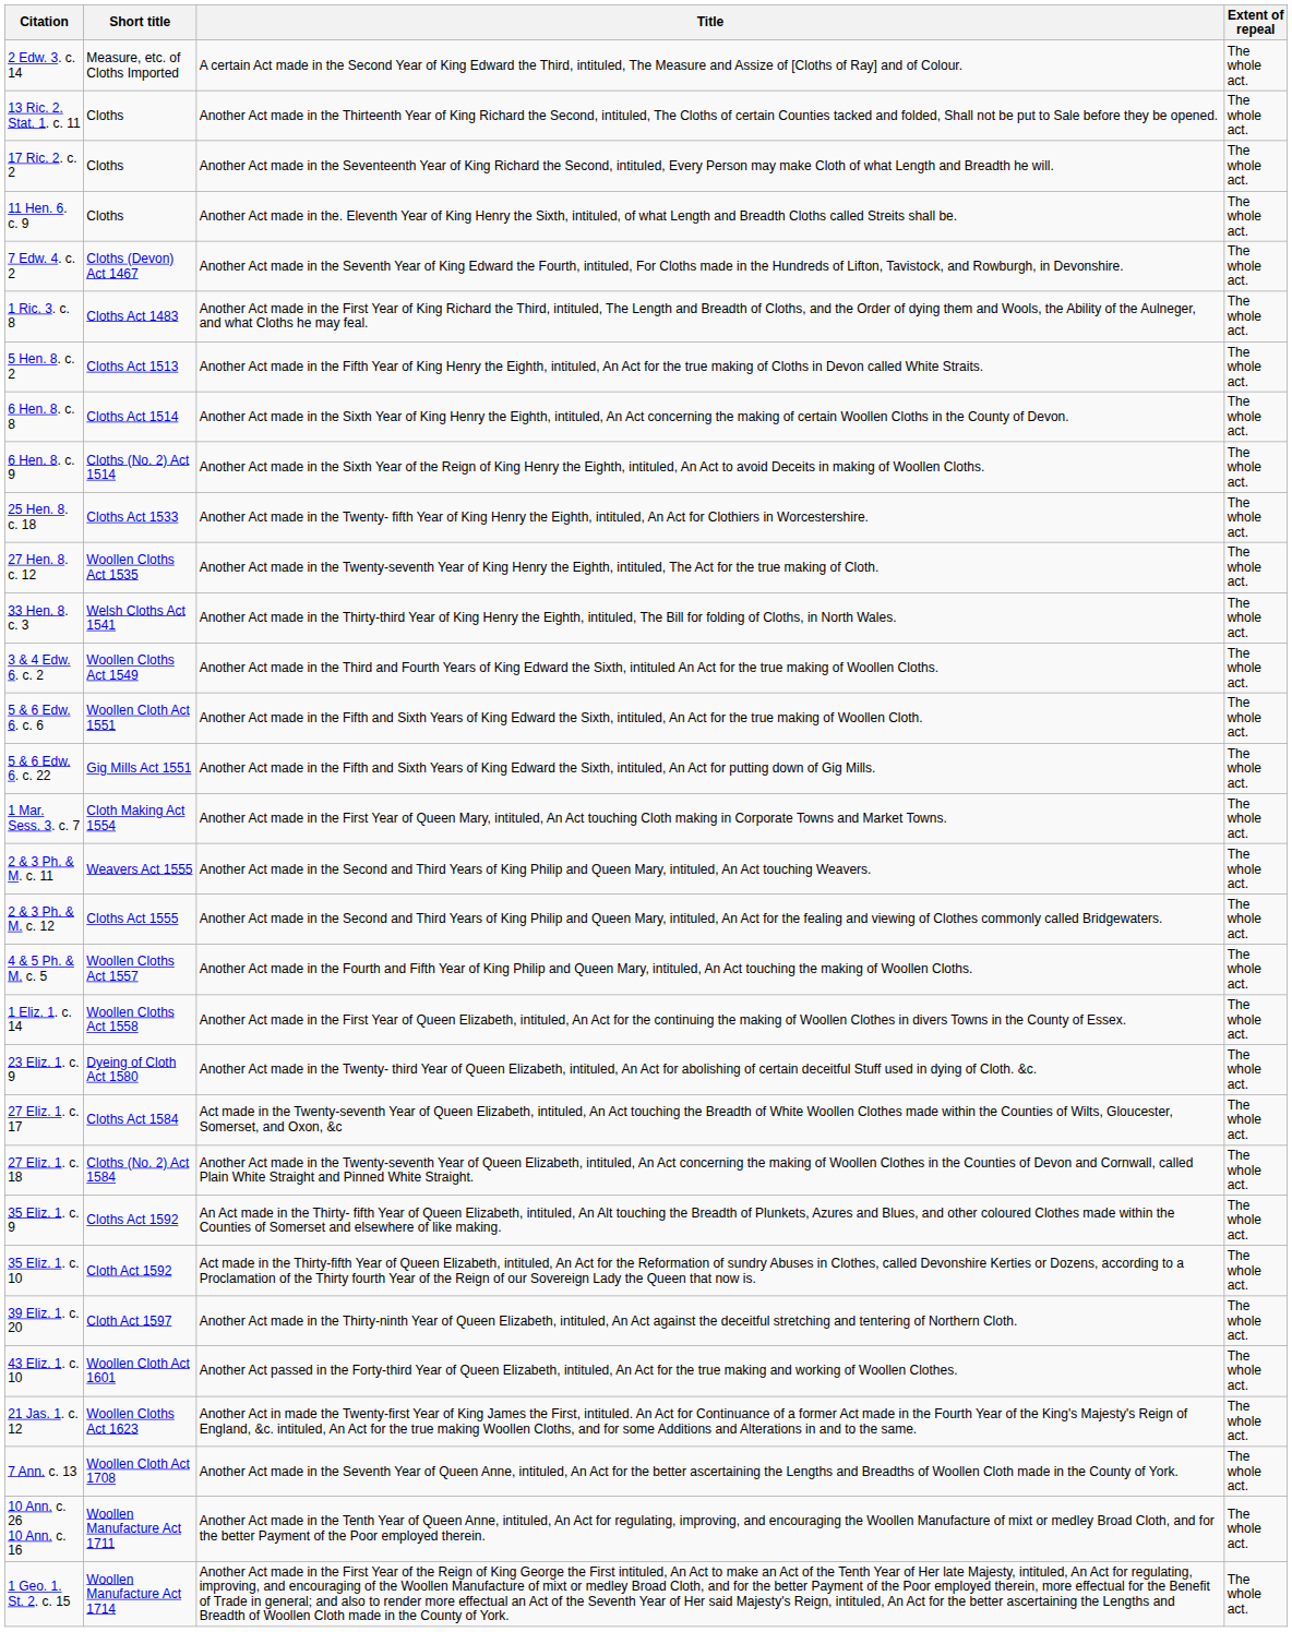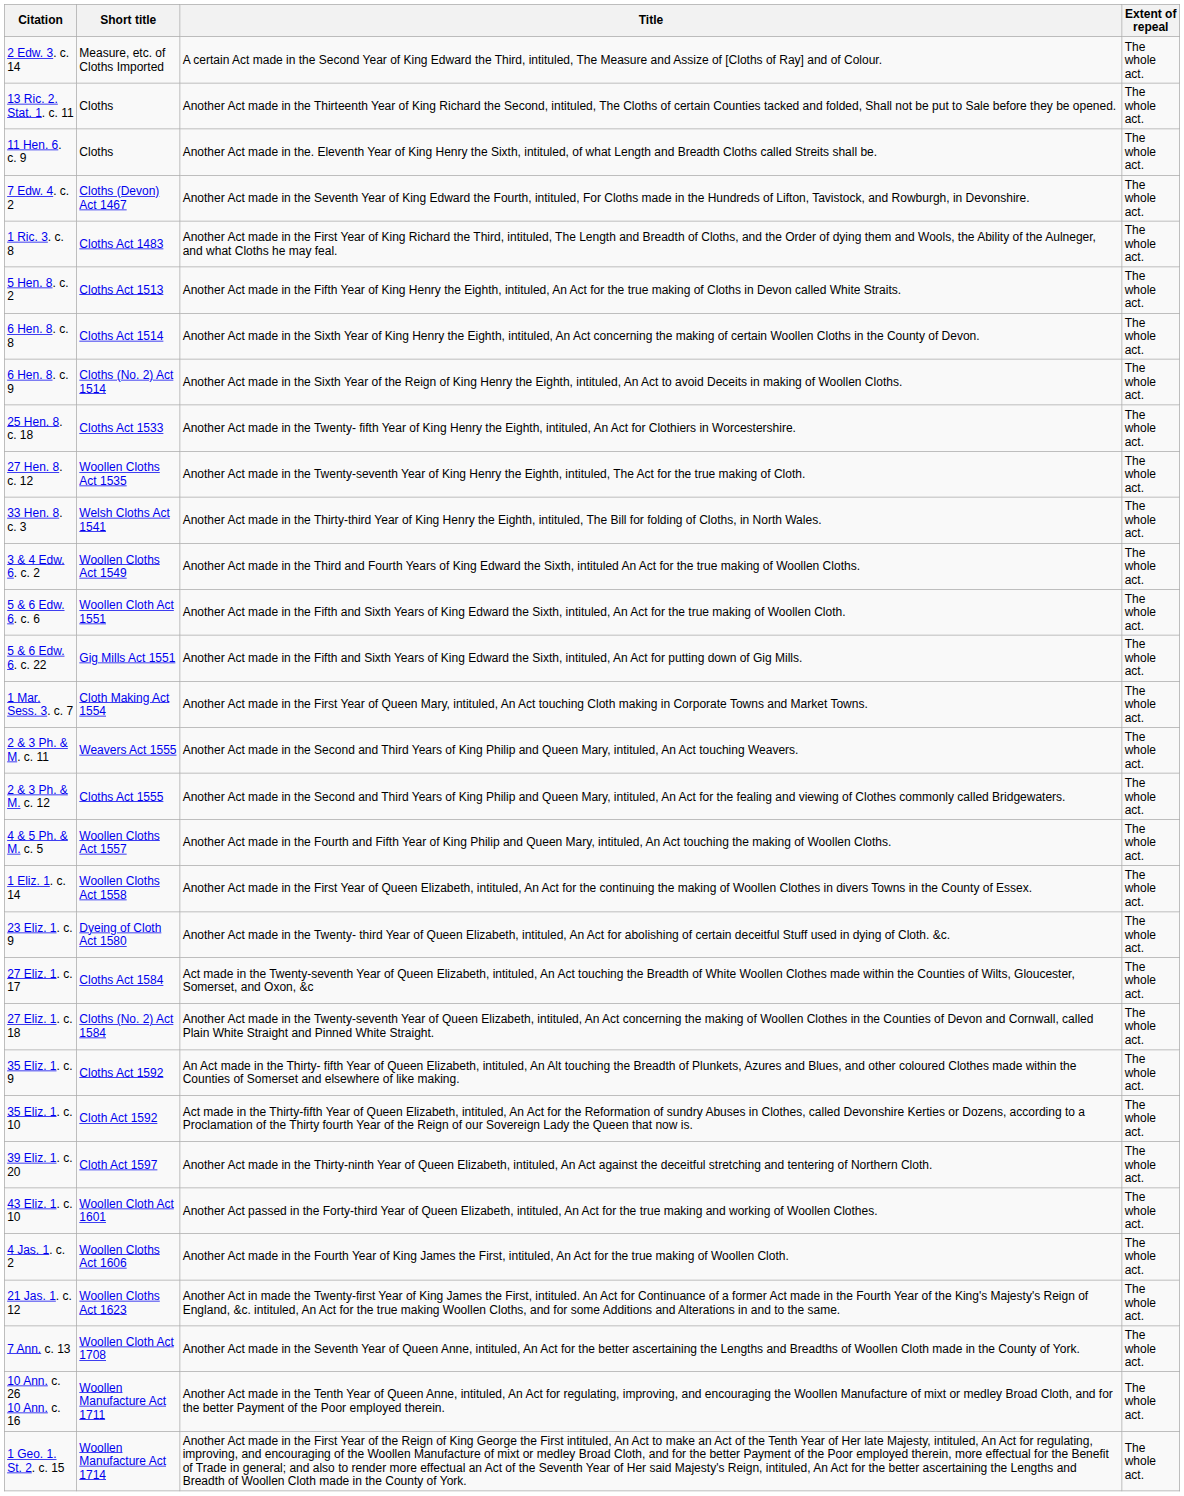 <table class="wikitable">
 <tr>
 <th>Citation</th>
 <th>Short title</th>
 <th>Title</th>
 <th>Extent of repeal</th>
 </tr>
 <tr>
 <td><a href='#'>2 Edw. 3</a>. c. 14</td>
 <td>Measure, etc. of Cloths Imported</td>
 <td>A certain Act made in the Second Year of King Edward the Third, intituled, The Measure and Assize of [Cloths of Ray] and of Colour.</td>
 <td>The whole act.</td>
 </tr>
 <tr>
 <td><a href='#'>13 Ric. 2. Stat. 1</a>. c. 11</td>
 <td>Cloths</td>
 <td>Another Act made in the Thirteenth Year of King Richard the Second, intituled, The Cloths of certain Counties tacked and folded, Shall not be put to Sale before they be opened.</td>
-<td>The whole act.</td>
-</tr>
-<tr>
-<td><a href='#'>17 Ric. 2</a>. c. 2</td>
-<td>Cloths</td>
-<td>Another Act made in the Seventeenth Year of King Richard the Second, intituled, Every Person may make Cloth of what Length and Breadth he will.</td>
 <td>The whole act.</td>
 </tr>
 <tr>
 <td><a href='#'>11 Hen. 6</a>. c. 9</td>
 <td>Cloths</td>
 <td>Another Act made in the. Eleventh Year of King Henry the Sixth, intituled, of what Length and Breadth Cloths called Streits shall be.</td>
 <td>The whole act.</td>
 </tr>
 <tr>
 <td><a href='#'>7 Edw. 4</a>. c. 2</td>
 <td><a href='#'>Cloths (Devon) Act 1467</a></td>
 <td>Another Act made in the Seventh Year of King Edward the Fourth, intituled, For Cloths made in the Hundreds of Lifton, Tavistock, and Rowburgh, in Devonshire.</td>
 <td>The whole act.</td>
 </tr>
 <tr>
 <td><a href='#'>1 Ric. 3</a>. c. 8</td>
 <td><a href='#'>Cloths Act 1483</a></td>
 <td>Another Act made in the First Year of King Richard the Third, intituled, The Length and Breadth of Cloths, and the Order of dying them and Wools, the Ability of the Aulneger, and what Cloths he may feal.</td>
 <td>The whole act.</td>
 </tr>
 <tr>
 <td><a href='#'>5 Hen. 8</a>. c. 2</td>
 <td><a href='#'>Cloths Act 1513</a></td>
 <td>Another Act made in the Fifth Year of King Henry the Eighth, intituled, An Act for the true making of Cloths in Devon called White Straits.</td>
 <td>The whole act.</td>
 </tr>
 <tr>
 <td><a href='#'>6 Hen. 8</a>. c. 8</td>
 <td><a href='#'>Cloths Act 1514</a></td>
 <td>Another Act made in the Sixth Year of King Henry the Eighth, intituled, An Act concerning the making of certain Woollen Cloths in the County of Devon.</td>
 <td>The whole act.</td>
 </tr>
 <tr>
 <td><a href='#'>6 Hen. 8</a>. c. 9</td>
 <td><a href='#'>Cloths (No. 2) Act 1514</a></td>
 <td>Another Act made in the Sixth Year of the Reign of King Henry the Eighth, intituled, An Act to avoid Deceits in making of Woollen Cloths.</td>
 <td>The whole act.</td>
 </tr>
 <tr>
 <td><a href='#'>25 Hen. 8</a>. c. 18</td>
 <td><a href='#'>Cloths Act 1533</a></td>
 <td>Another Act made in the Twenty- fifth Year of King Henry the Eighth, intituled, An Act for Clothiers in Worcestershire.</td>
 <td>The whole act.</td>
 </tr>
 <tr>
 <td><a href='#'>27 Hen. 8</a>. c. 12</td>
 <td><a href='#'>Woollen Cloths Act 1535</a></td>
 <td>Another Act made in the Twenty-seventh Year of King Henry the Eighth, intituled, The Act for the true making of Cloth.</td>
 <td>The whole act.</td>
 </tr>
 <tr>
 <td><a href='#'>33 Hen. 8</a>. c. 3</td>
 <td><a href='#'>Welsh Cloths Act 1541</a></td>
 <td>Another Act made in the Thirty-third Year of King Henry the Eighth, intituled, The Bill for folding of Cloths, in North Wales.</td>
 <td>The whole act.</td>
 </tr>
 <tr>
 <td><a href='#'>3 & 4 Edw. 6</a>. c. 2</td>
 <td><a href='#'>Woollen Cloths Act 1549</a></td>
 <td>Another Act made in the Third and Fourth Years of King Edward the Sixth, intituled An Act for the true making of Woollen Cloths.</td>
 <td>The whole act.</td>
 </tr>
 <tr>
 <td><a href='#'>5 & 6 Edw. 6</a>. c. 6</td>
 <td><a href='#'>Woollen Cloth Act 1551</a></td>
 <td>Another Act made in the Fifth and Sixth Years of King Edward the Sixth, intituled, An Act for the true making of Woollen Cloth.</td>
 <td>The whole act.</td>
 </tr>
 <tr>
 <td><a href='#'>5 & 6 Edw. 6</a>. c. 22</td>
 <td><a href='#'>Gig Mills Act 1551</a></td>
 <td>Another Act made in the Fifth and Sixth Years of King Edward  the Sixth, intituled, An Act for putting down of Gig Mills.</td>
 <td>The whole act.</td>
 </tr>
 <tr>
 <td><a href='#'>1 Mar. Sess. 3</a>. c. 7</td>
 <td><a href='#'>Cloth Making Act 1554</a></td>
 <td>Another Act made in the First Year of Queen Mary, intituled, An Act touching Cloth making in Corporate Towns and Market Towns.</td>
 <td>The whole act.</td>
 </tr>
 <tr>
 <td><a href='#'>2 & 3 Ph. & M</a>. c. 11</td>
 <td><a href='#'>Weavers Act 1555</a></td>
 <td>Another Act made in the Second and Third Years of King Philip and Queen Mary, intituled, An Act touching Weavers.</td>
 <td>The whole act.</td>
 </tr>
 <tr>
 <td><a href='#'>2 & 3 Ph. & M.</a> c. 12</td>
 <td><a href='#'>Cloths Act 1555</a></td>
 <td>Another Act made in the Second and Third Years of King Philip and Queen Mary, intituled, An Act for the fealing and viewing of Clothes commonly called Bridgewaters.</td>
 <td>The whole act.</td>
 </tr>
 <tr>
 <td><a href='#'>4 & 5 Ph. & M.</a> c. 5</td>
 <td><a href='#'>Woollen Cloths Act 1557</a></td>
 <td>Another Act made in the Fourth and Fifth Year of King  Philip and Queen Mary, intituled, An Act touching the making of Woollen Cloths.</td>
 <td>The whole act.</td>
 </tr>
 <tr>
 <td><a href='#'>1 Eliz. 1</a>. c. 14</td>
 <td><a href='#'>Woollen Cloths Act 1558</a></td>
 <td>Another Act made in the First Year of Queen Elizabeth, intituled, An Act for the continuing the making of Woollen Clothes in divers Towns in the County of Essex.</td>
 <td>The whole act.</td>
 </tr>
 <tr>
 <td><a href='#'>23 Eliz. 1</a>. c. 9</td>
 <td><a href='#'>Dyeing of Cloth Act 1580</a></td>
 <td>Another Act made in the Twenty- third Year of Queen Elizabeth, intituled, An Act for abolishing of certain deceitful Stuff used in dying of Cloth. &c.</td>
 <td>The whole act.</td>
 </tr>
 <tr>
 <td><a href='#'>27 Eliz. 1</a>. c. 17</td>
 <td><a href='#'>Cloths Act 1584</a></td>
 <td>Act made in the Twenty-seventh Year of Queen Elizabeth, intituled, An Act touching the Breadth of White Woollen Clothes made within the Counties of Wilts, Gloucester, Somerset, and Oxon, &c</td>
 <td>The whole act.</td>
 </tr>
 <tr>
 <td><a href='#'>27 Eliz. 1</a>. c. 18</td>
 <td><a href='#'>Cloths (No. 2) Act 1584</a></td>
 <td>Another Act made in the Twenty-seventh Year of Queen Elizabeth, intituled, An Act concerning the making of Woollen Clothes in the Counties of Devon and Cornwall, called Plain White Straight and Pinned White Straight.</td>
 <td>The whole act.</td>
 </tr>
 <tr>
 <td><a href='#'>35 Eliz. 1</a>. c. 9</td>
 <td><a href='#'>Cloths Act 1592</a></td>
 <td>An Act made in the Thirty- fifth Year of Queen Elizabeth, intituled, An Alt touching the Breadth of Plunkets, Azures and Blues, and other coloured Clothes made within the Counties of Somerset and elsewhere of like making.</td>
 <td>The whole act.</td>
 </tr>
 <tr>
 <td><a href='#'>35 Eliz. 1</a>. c. 10</td>
 <td><a href='#'>Cloth Act 1592</a></td>
 <td>Act made in the Thirty-fifth Year of Queen Elizabeth, intituled, An Act for the Reformation of sundry Abuses in Clothes, called Devonshire Kerties or Dozens, according to a Proclamation of the Thirty fourth Year of the Reign of our Sovereign Lady the Queen that now is.</td>
 <td>The whole act.</td>
 </tr>
 <tr>
 <td><a href='#'>39 Eliz. 1</a>. c. 20</td>
 <td><a href='#'>Cloth Act 1597</a></td>
 <td>Another Act made in the Thirty-ninth Year of Queen Elizabeth, intituled, An Act against the deceitful stretching and tentering of Northern Cloth.</td>
 <td>The whole act.</td>
 </tr>
 <tr>
 <td><a href='#'>43 Eliz. 1</a>. c. 10</td>
 <td><a href='#'>Woollen Cloth Act 1601</a></td>
 <td>Another Act passed in the Forty-third Year of Queen Elizabeth, intituled, An Act for the true making and working of Woollen Clothes.</td>
 <td>The whole act.</td>
 </tr>
 <tr>
+<td><a href='#'>4 Jas. 1</a>. c. 2</td>
+<td><a href='#'>Woollen Cloths Act 1606</a></td>
+<td>Another Act made in the Fourth Year of King James the First, intituled, An Act for the true making of Woollen Cloth.</td>
+<td>The whole act.</td>
+</tr>
+<tr>
 <td><a href='#'>21 Jas. 1</a>. c. 12</td>
 <td><a href='#'>Woollen Cloths Act 1623</a></td>
 <td>Another Act in made the Twenty-first Year of King James the First, intituled. An Act for Continuance of a former Act made in the Fourth Year of the King's Majesty's Reign of England, &c. intituled, An Act for the true making Woollen Cloths, and for some Additions and Alterations in and to the same.</td>
 <td>The whole act.</td>
 </tr>
 <tr>
 <td><a href='#'>7 Ann.</a> c. 13</td>
 <td><a href='#'>Woollen Cloth Act 1708</a></td>
 <td>Another Act made in the Seventh Year of Queen Anne, intituled, An Act for the better ascertaining the Lengths and Breadths of Woollen Cloth made in the County of York.</td>
 <td>The whole act.</td>
 </tr>
 <tr>
 <td><a href='#'>10 Ann.</a> c. 26<br><a href='#'>10 Ann.</a> c. 16</td>
 <td><a href='#'>Woollen Manufacture Act 1711</a></td>
 <td>Another Act made in the Tenth Year of Queen Anne, intituled, An Act for regulating, improving, and encouraging the Woollen Manufacture of mixt or medley Broad Cloth, and for the better Payment of the Poor employed therein.</td>
 <td>The whole act.</td>
 </tr>
 <tr>
 <td><a href='#'>1 Geo. 1. St. 2</a>. c. 15</td>
 <td><a href='#'>Woollen Manufacture Act 1714</a></td>
 <td>Another Act made in the First Year of the Reign of King George the First intituled, An Act to make an Act of the Tenth Year of Her late Majesty, intituled, An Act for regulating, improving, and encouraging of the Woollen Manufacture of mixt or medley Broad Cloth, and for the better Payment of the Poor employed therein, more effectual for the Benefit of Trade in general; and also to render more effectual an Act of the Seventh Year of Her said Majesty's Reign, intituled, An Act for the better ascertaining the Lengths and Breadth of Woollen Cloth made in the County of York.</td>
 <td>The whole act.</td>
 </tr>
 </table>
